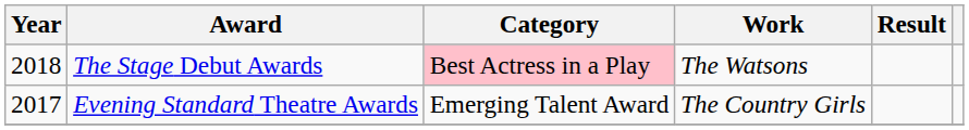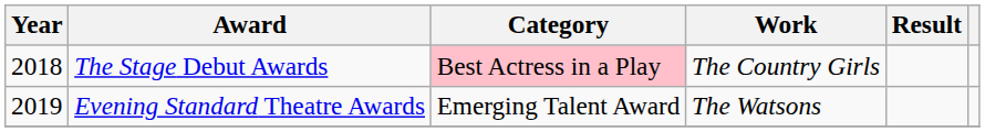 <table class="wikitable plainrowheaders">
 <tr>
 <th>Year</th>
 <th>Award</th>
 <th>Category</th>
 <th>Work</th>
 <th>Result</th>
 <th></th>
 </tr>
 <tr>
 <td>2018</td>
 <td><a href='#'><em>The Stage</em> Debut Awards</a></td>
 <td style="background: pink;">Best Actress in a Play</td>
-<td><em>The Watsons</em></td>
+<td><em>The Country Girls</em></td>
 <td></td>
 <td></td>
 </tr>
 <tr>
-<td>2017</td>
+<td>2019</td>
 <td><a href='#'><em>Evening Standard</em> Theatre Awards</a></td>
 <td>Emerging Talent Award</td>
-<td><em>The Country Girls</em></td>
+<td><em>The Watsons</em></td>
 <td></td>
 <td></td>
 </tr>
 <tr>
 </tr>
 </table>
